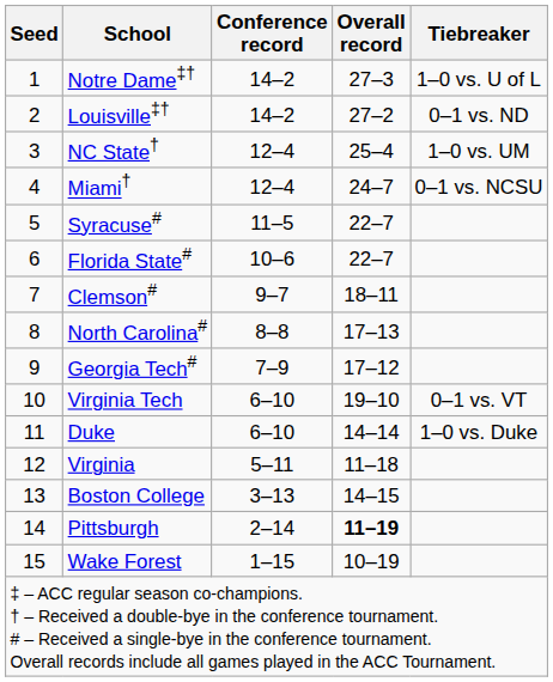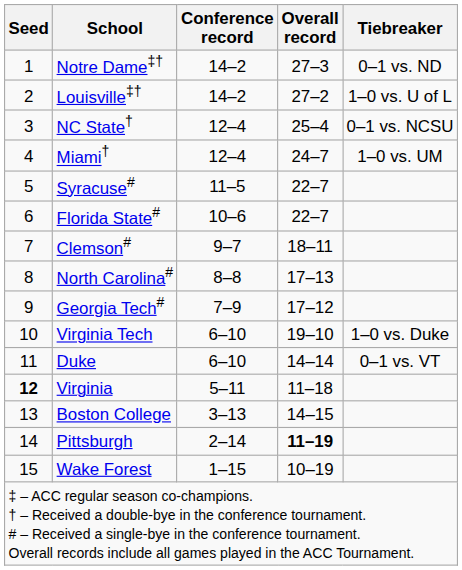 <table class="wikitable" style="white-space:nowrap; font-size:95%; text-align:center">
 <tr>
 <th>Seed</th>
 <th>School</th>
 <th>Conference<br>record</th>
 <th>Overall <br>record</th>
 <th>Tiebreaker</th>
 </tr>
 <tr>
 <td>1</td>
 <td align=left><a href='#'>Notre Dame</a><sup>‡†</sup></td>
 <td>14–2</td>
 <td>27–3</td>
-<td>1–0 vs. U of L</td>
+<td>0–1 vs. ND</td>
 </tr>
 <tr>
 <td>2</td>
 <td align=left><a href='#'>Louisville</a><sup>‡†</sup></td>
 <td>14–2</td>
 <td>27–2</td>
-<td>0–1 vs. ND</td>
+<td>1–0 vs. U of L</td>
 </tr>
 <tr>
 <td>3</td>
 <td align=left><a href='#'>NC State</a><sup>†</sup></td>
 <td>12–4</td>
 <td>25–4</td>
-<td>1–0 vs. UM</td>
+<td>0–1 vs. NCSU</td>
 </tr>
 <tr>
 <td>4</td>
 <td align=left><a href='#'>Miami</a><sup>†</sup></td>
 <td>12–4</td>
 <td>24–7</td>
-<td>0–1 vs. NCSU</td>
+<td>1–0 vs. UM</td>
 </tr>
 <tr>
 <td>5</td>
 <td align=left><a href='#'>Syracuse</a><sup>#</sup></td>
 <td>11–5</td>
 <td>22–7</td>
 <td></td>
 </tr>
 <tr>
 <td>6</td>
 <td align=left><a href='#'>Florida State</a><sup>#</sup></td>
 <td>10–6</td>
 <td>22–7</td>
 <td></td>
 </tr>
 <tr>
 <td>7</td>
 <td align=left><a href='#'>Clemson</a><sup>#</sup></td>
 <td>9–7</td>
 <td>18–11</td>
 <td></td>
 </tr>
 <tr>
 <td>8</td>
 <td align=left><a href='#'>North Carolina</a><sup>#</sup></td>
 <td>8–8</td>
 <td>17–13</td>
 <td></td>
 </tr>
 <tr>
 <td>9</td>
 <td align=left><a href='#'>Georgia Tech</a><sup>#</sup></td>
 <td>7–9</td>
 <td>17–12</td>
 <td></td>
 </tr>
 <tr>
 <td>10</td>
 <td align=left><a href='#'>Virginia Tech</a><small></small></td>
 <td>6–10</td>
 <td>19–10</td>
-<td>0–1 vs. VT</td>
+<td>1–0 vs. Duke</td>
 </tr>
 <tr>
 <td>11</td>
 <td align=left><a href='#'>Duke</a><small></small></td>
 <td>6–10</td>
 <td>14–14</td>
-<td>1–0 vs. Duke</td>
+<td>0–1 vs. VT</td>
 </tr>
 <tr>
-<td>12</td>
+<td><strong>12</strong></td>
 <td align=left><a href='#'>Virginia</a><small></small></td>
 <td>5–11</td>
 <td>11–18</td>
 <td></td>
 </tr>
 <tr>
 <td>13</td>
 <td align=left><a href='#'>Boston College</a></td>
 <td>3–13</td>
 <td>14–15</td>
 <td></td>
 </tr>
 <tr>
 <td>14</td>
 <td align=left><a href='#'>Pittsburgh</a></td>
 <td>2–14</td>
 <td><strong>11–19</strong></td>
 <td></td>
 </tr>
 <tr>
 <td>15</td>
 <td align=left><a href='#'>Wake Forest</a></td>
 <td>1–15</td>
 <td>10–19</td>
 <td></td>
 </tr>
 <tr>
 <td colspan=6 align=left><small>‡ – ACC regular season co-champions.<br>† – Received a double-bye in the conference tournament.<br># – Received a single-bye in the conference tournament.<br>Overall records include all games played in the ACC Tournament.</small></td>
 </tr>
 </table>
